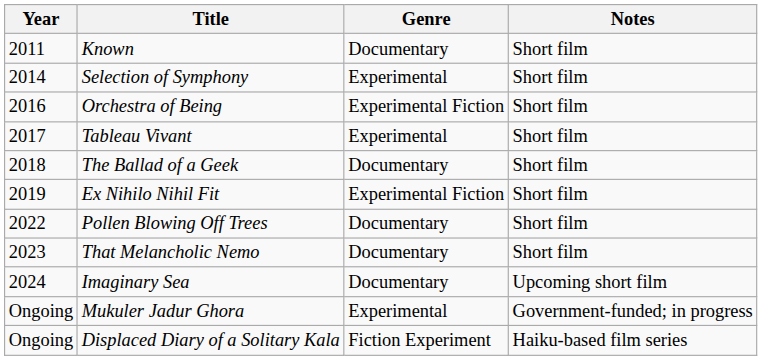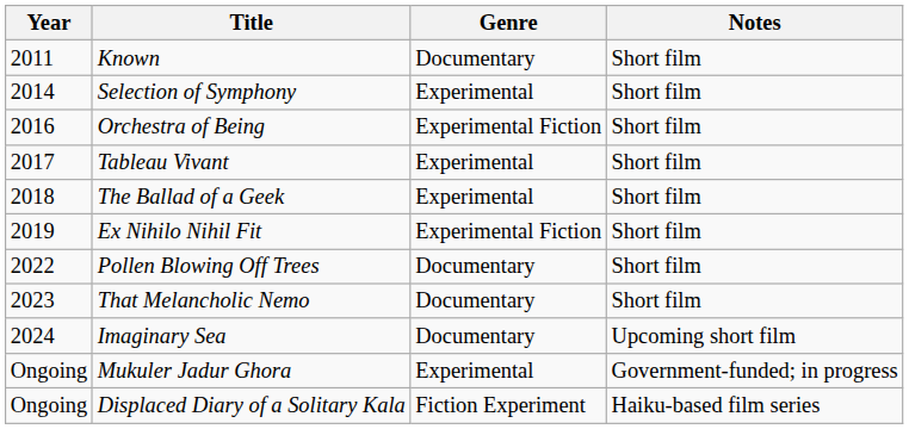 <table class="wikitable sortable">
 <tr>
 <th>Year</th>
 <th>Title</th>
 <th>Genre</th>
 <th>Notes</th>
 </tr>
 <tr>
 <td>2011</td>
 <td><em>Known</em></td>
 <td>Documentary</td>
 <td>Short film</td>
 </tr>
 <tr>
 <td>2014</td>
 <td><em>Selection of Symphony</em></td>
 <td>Experimental</td>
 <td>Short film</td>
 </tr>
 <tr>
 <td>2016</td>
 <td><em>Orchestra of Being</em></td>
 <td>Experimental Fiction</td>
 <td>Short film</td>
 </tr>
 <tr>
 <td>2017</td>
 <td><em>Tableau Vivant</em></td>
 <td>Experimental</td>
 <td>Short film</td>
 </tr>
 <tr>
 <td>2018</td>
 <td><em>The Ballad of a Geek</em></td>
-<td>Documentary</td>
+<td>Experimental</td>
 <td>Short film</td>
 </tr>
 <tr>
 <td>2019</td>
 <td><em>Ex Nihilo Nihil Fit</em></td>
 <td>Experimental Fiction</td>
 <td>Short film</td>
 </tr>
 <tr>
 <td>2022</td>
 <td><em>Pollen Blowing Off Trees</em></td>
 <td>Documentary</td>
 <td>Short film</td>
 </tr>
 <tr>
 <td>2023</td>
 <td><em>That Melancholic Nemo</em></td>
 <td>Documentary</td>
 <td>Short film</td>
 </tr>
 <tr>
 <td>2024</td>
 <td><em>Imaginary Sea</em></td>
 <td>Documentary</td>
 <td>Upcoming short film</td>
 </tr>
 <tr>
 <td>Ongoing</td>
 <td><em>Mukuler Jadur Ghora</em></td>
 <td>Experimental</td>
 <td>Government-funded; in progress</td>
 </tr>
 <tr>
 <td>Ongoing</td>
 <td><em>Displaced Diary of a Solitary Kala</em></td>
 <td>Fiction Experiment</td>
 <td>Haiku-based film series</td>
 </tr>
 </table>
